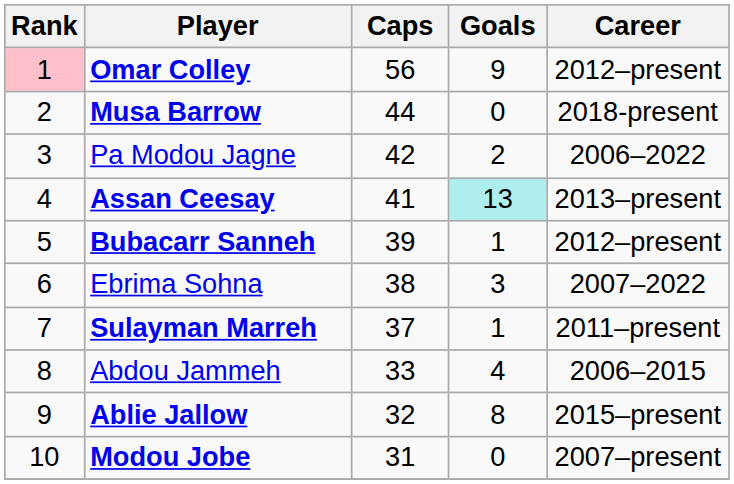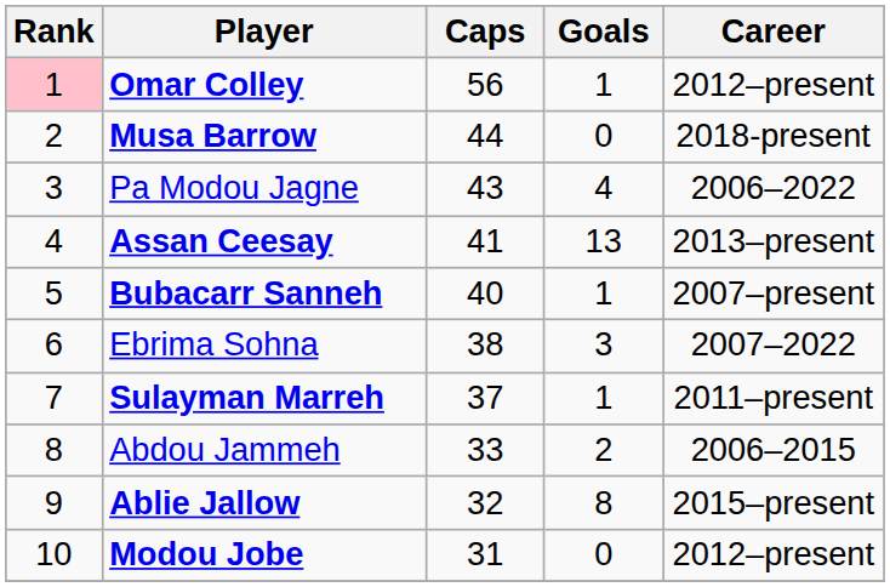 <table class="wikitable sortable" style="text-align:center;">
 <tr>
 <th width=30px>Rank</th>
 <th style="width:150px;">Player</th>
 <th width=50px>Caps</th>
 <th width=50px>Goals</th>
 <th style="width:100px;">Career</th>
 </tr>
 <tr>
 <td style="background: pink;">1</td>
 <td style="text-align: left;"><strong><a href='#'>Omar Colley</a></strong></td>
 <td>56</td>
-<td>9</td>
+<td>1</td>
 <td>2012–present</td>
 </tr>
 <tr>
 <td>2</td>
 <td style="text-align: left;"><strong><a href='#'>Musa Barrow</a></strong></td>
 <td>44</td>
 <td>0</td>
 <td>2018-present</td>
 </tr>
 <tr>
 <td>3</td>
 <td style="text-align: left;"><a href='#'>Pa Modou Jagne</a></td>
-<td>42</td>
-<td>2</td>
+<td>43</td>
+<td>4</td>
 <td>2006–2022</td>
 </tr>
 <tr>
 <td>4</td>
 <td style="text-align: left;"><strong><a href='#'>Assan Ceesay</a></strong></td>
 <td>41</td>
-<td style="background: paleturquoise;">13</td>
+<td>13</td>
 <td>2013–present</td>
 </tr>
 <tr>
 <td>5</td>
 <td style="text-align: left;"><strong><a href='#'>Bubacarr Sanneh</a></strong></td>
-<td>39</td>
+<td>40</td>
 <td>1</td>
-<td>2012–present</td>
+<td>2007–present</td>
 </tr>
 <tr>
 <td>6</td>
 <td style="text-align: left;"><a href='#'>Ebrima Sohna</a></td>
 <td>38</td>
 <td>3</td>
 <td>2007–2022</td>
 </tr>
 <tr>
 <td>7</td>
 <td style="text-align: left;"><strong><a href='#'>Sulayman Marreh</a></strong></td>
 <td>37</td>
 <td>1</td>
 <td>2011–present</td>
 </tr>
 <tr>
 <td>8</td>
 <td style="text-align: left;"><a href='#'>Abdou Jammeh</a></td>
 <td>33</td>
-<td>4</td>
+<td>2</td>
 <td>2006–2015</td>
 </tr>
 <tr>
 <td>9</td>
 <td style="text-align: left;"><strong><a href='#'>Ablie Jallow</a></strong></td>
 <td>32</td>
 <td>8</td>
 <td>2015–present</td>
 </tr>
 <tr>
 <td>10</td>
 <td style="text-align: left;"><strong><a href='#'>Modou Jobe</a></strong></td>
 <td>31</td>
 <td>0</td>
-<td>2007–present</td>
+<td>2012–present</td>
 </tr>
 <tr>
 </tr>
 </table>
